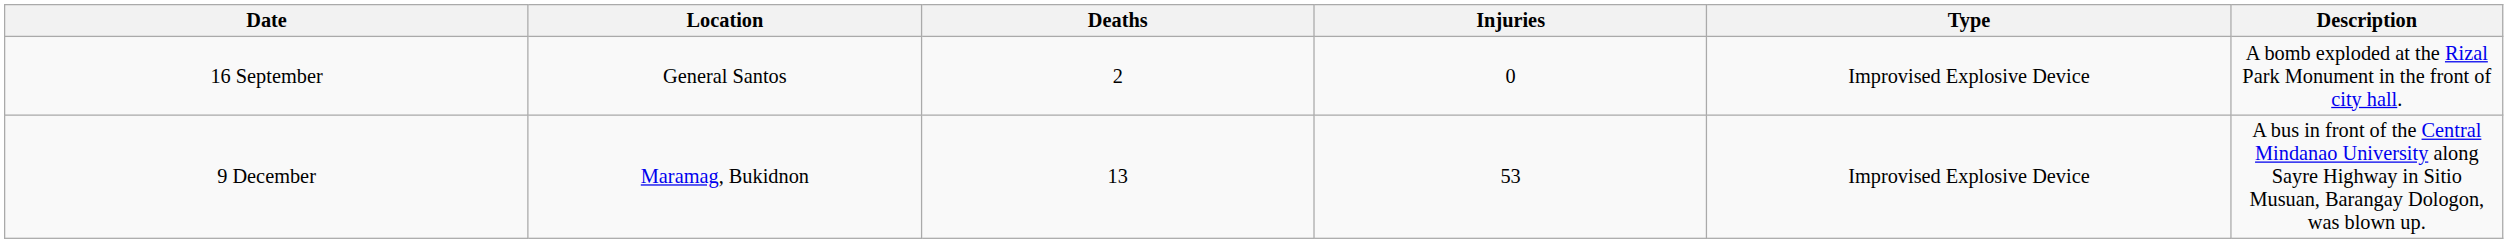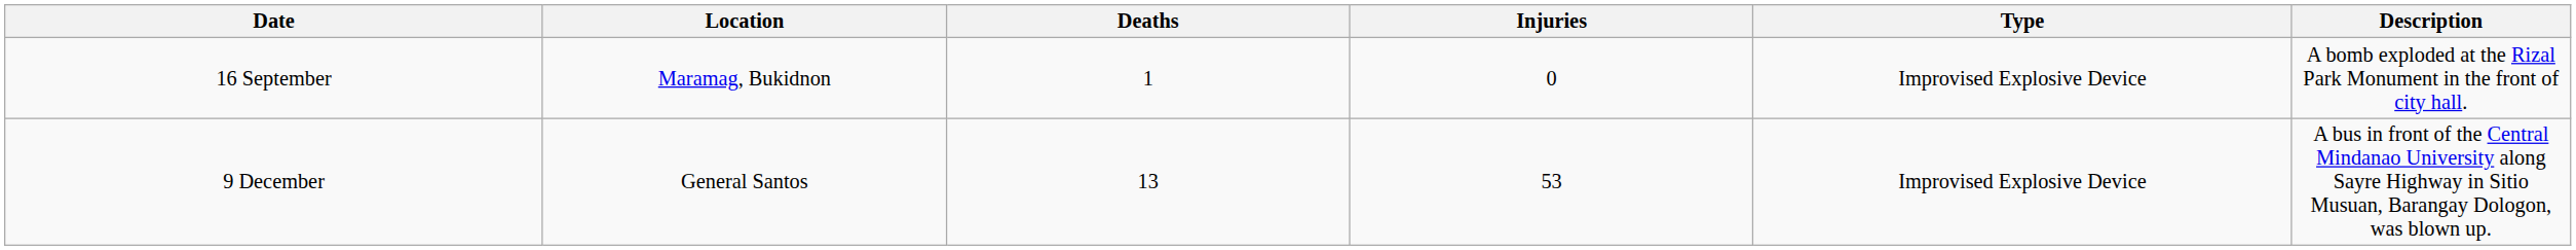 <table class="wikitable sortable" style="text-align: center;">
 <tr>
 <th width="8%">Date</th>
 <th width="6%">Location</th>
 <th width="6%">Deaths</th>
 <th width="6%">Injuries</th>
 <th width="8%">Type</th>
 <th width="4%">Description</th>
 </tr>
 <tr>
 <td>16 September</td>
-<td>General Santos</td>
-<td>2</td>
+<td><a href='#'>Maramag</a>, Bukidnon</td>
+<td>1</td>
 <td>0</td>
 <td>Improvised Explosive Device</td>
 <td>A bomb exploded at the <a href='#'>Rizal</a> Park Monument in the front of <a href='#'>city hall</a>.</td>
 </tr>
 <tr>
 <td>9 December</td>
-<td><a href='#'>Maramag</a>, Bukidnon</td>
+<td>General Santos</td>
 <td>13</td>
 <td>53</td>
 <td>Improvised Explosive Device</td>
 <td>A bus in front of the <a href='#'>Central Mindanao University</a> along Sayre Highway in Sitio Musuan, Barangay Dologon, was blown up.</td>
 </tr>
 </table>
